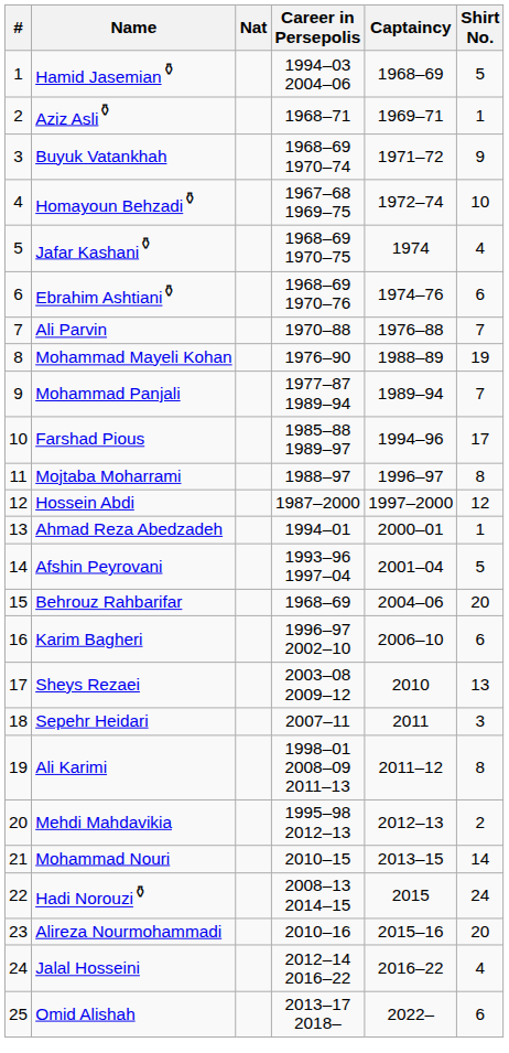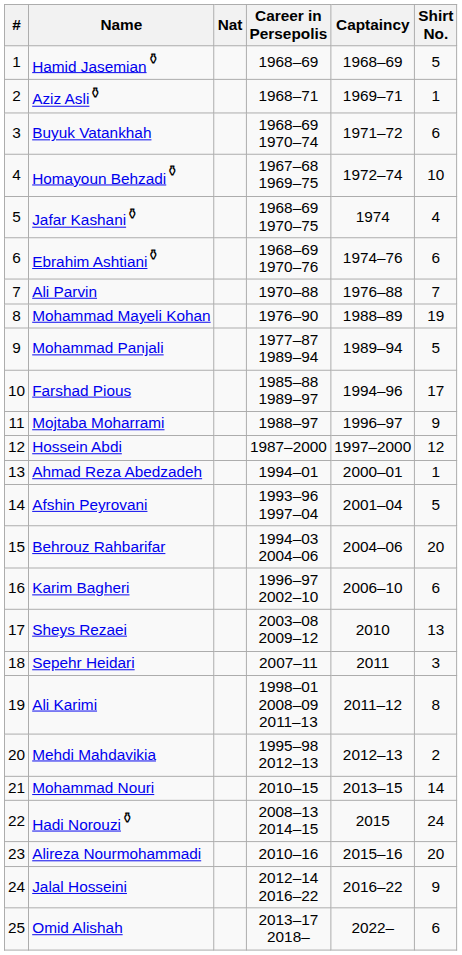 <table class="wikitable">
 <tr>
 <th>#</th>
 <th>Name</th>
 <th>Nat</th>
 <th>Career in <br>Persepolis</th>
 <th>Captaincy</th>
 <th>Shirt<br>No.</th>
 </tr>
 <tr>
 <td style="text-align:center;">1</td>
 <td><a href='#'>Hamid Jasemian</a><big><sup>⚱</sup></big></td>
 <td></td>
-<td style="text-align:center;">1994–03<br>2004–06</td>
+<td style="text-align:center;">1968–69</td>
 <td style="text-align:center;">1968–69</td>
 <td style="text-align:center;">5</td>
 </tr>
 <tr>
 <td style="text-align:center;">2</td>
 <td><a href='#'>Aziz Asli</a><big><sup>⚱</sup></big></td>
 <td></td>
 <td style="text-align:center;">1968–71</td>
 <td style="text-align:center;">1969–71</td>
 <td style="text-align:center;">1</td>
 </tr>
 <tr>
 <td style="text-align:center;">3</td>
 <td><a href='#'>Buyuk Vatankhah</a></td>
 <td></td>
 <td style="text-align:center;">1968–69<br>1970–74</td>
 <td style="text-align:center;">1971–72</td>
-<td style="text-align:center;">9</td>
+<td style="text-align:center;">6</td>
 </tr>
 <tr>
 <td style="text-align:center;">4</td>
 <td><a href='#'>Homayoun Behzadi</a><big><sup>⚱</sup></big></td>
 <td></td>
 <td style="text-align:center;">1967–68<br>1969–75</td>
 <td style="text-align:center;">1972–74</td>
 <td style="text-align:center;">10</td>
 </tr>
 <tr>
 <td style="text-align:center;">5</td>
 <td><a href='#'>Jafar Kashani</a><big><sup>⚱</sup></big></td>
 <td></td>
 <td style="text-align:center;">1968–69<br>1970–75</td>
 <td style="text-align:center;">1974</td>
 <td style="text-align:center;">4</td>
 </tr>
 <tr>
 <td style="text-align:center;">6</td>
 <td><a href='#'>Ebrahim Ashtiani</a><big><sup>⚱</sup></big></td>
 <td></td>
 <td style="text-align:center;">1968–69<br>1970–76</td>
 <td style="text-align:center;">1974–76</td>
 <td style="text-align:center;">6</td>
 </tr>
 <tr>
 <td style="text-align:center;">7</td>
 <td><a href='#'>Ali Parvin</a></td>
 <td></td>
 <td style="text-align:center;">1970–88</td>
 <td style="text-align:center;">1976–88</td>
 <td style="text-align:center;">7</td>
 </tr>
 <tr>
 <td style="text-align:center;">8</td>
 <td><a href='#'>Mohammad Mayeli Kohan</a></td>
 <td></td>
 <td style="text-align:center;">1976–90</td>
 <td style="text-align:center;">1988–89</td>
 <td style="text-align:center;">19</td>
 </tr>
 <tr>
 <td style="text-align:center;">9</td>
 <td><a href='#'>Mohammad Panjali</a></td>
 <td></td>
 <td style="text-align:center;">1977–87<br>1989–94</td>
 <td style="text-align:center;">1989–94</td>
-<td style="text-align:center;">7</td>
+<td style="text-align:center;">5</td>
 </tr>
 <tr>
 <td style="text-align:center;">10</td>
 <td><a href='#'>Farshad Pious</a></td>
 <td></td>
 <td style="text-align:center;">1985–88<br>1989–97</td>
 <td style="text-align:center;">1994–96</td>
 <td style="text-align:center;">17</td>
 </tr>
 <tr>
 <td style="text-align:center;">11</td>
 <td><a href='#'>Mojtaba Moharrami</a></td>
 <td></td>
 <td style="text-align:center;">1988–97</td>
 <td style="text-align:center;">1996–97</td>
-<td style="text-align:center;">8</td>
+<td style="text-align:center;">9</td>
 </tr>
 <tr>
 <td style="text-align:center;">12</td>
 <td><a href='#'>Hossein Abdi</a></td>
 <td></td>
 <td style="text-align:center;">1987–2000</td>
 <td style="text-align:center;">1997–2000</td>
 <td style="text-align:center;">12</td>
 </tr>
 <tr>
 <td style="text-align:center;">13</td>
 <td><a href='#'>Ahmad Reza Abedzadeh</a></td>
 <td></td>
 <td style="text-align:center;">1994–01</td>
 <td style="text-align:center;">2000–01</td>
 <td style="text-align:center;">1</td>
 </tr>
 <tr>
 <td style="text-align:center;">14</td>
 <td><a href='#'>Afshin Peyrovani</a></td>
 <td></td>
 <td style="text-align:center;">1993–96<br>1997–04</td>
 <td style="text-align:center;">2001–04</td>
 <td style="text-align:center;">5</td>
 </tr>
 <tr>
 <td style="text-align:center;">15</td>
 <td><a href='#'>Behrouz Rahbarifar</a></td>
 <td></td>
-<td style="text-align:center;">1968–69</td>
+<td style="text-align:center;">1994–03<br>2004–06</td>
 <td style="text-align:center;">2004–06</td>
 <td style="text-align:center;">20</td>
 </tr>
 <tr>
 <td style="text-align:center;">16</td>
 <td><a href='#'>Karim Bagheri</a></td>
 <td></td>
 <td style="text-align:center;">1996–97<br>2002–10</td>
 <td style="text-align:center;">2006–10</td>
 <td style="text-align:center;">6</td>
 </tr>
 <tr>
 <td style="text-align:center;">17</td>
 <td><a href='#'>Sheys Rezaei</a></td>
 <td></td>
 <td style="text-align:center;">2003–08<br>2009–12</td>
 <td style="text-align:center;">2010</td>
 <td style="text-align:center;">13</td>
 </tr>
 <tr>
 <td style="text-align:center;">18</td>
 <td><a href='#'>Sepehr Heidari</a></td>
 <td></td>
 <td style="text-align:center;">2007–11</td>
 <td style="text-align:center;">2011</td>
 <td style="text-align:center;">3</td>
 </tr>
 <tr>
 <td style="text-align:center;">19</td>
 <td><a href='#'>Ali Karimi</a></td>
 <td></td>
 <td style="text-align:center;">1998–01<br>2008–09<br>2011–13</td>
 <td style="text-align:center;">2011–12</td>
 <td style="text-align:center;">8</td>
 </tr>
 <tr>
 <td style="text-align:center;">20</td>
 <td><a href='#'>Mehdi Mahdavikia</a></td>
 <td></td>
 <td style="text-align:center;">1995–98<br>2012–13</td>
 <td style="text-align:center;">2012–13</td>
 <td style="text-align:center;">2</td>
 </tr>
 <tr>
 <td style="text-align:center;">21</td>
 <td><a href='#'>Mohammad Nouri</a></td>
 <td></td>
 <td style="text-align:center;">2010–15</td>
 <td style="text-align:center;">2013–15</td>
 <td style="text-align:center;">14</td>
 </tr>
 <tr>
 <td style="text-align:center;">22</td>
 <td><a href='#'>Hadi Norouzi</a><big><sup>⚱</sup></big></td>
 <td></td>
 <td style="text-align:center;">2008–13<br>2014–15</td>
 <td style="text-align:center;">2015</td>
 <td style="text-align:center;">24</td>
 </tr>
 <tr>
 <td style="text-align:center;">23</td>
 <td><a href='#'>Alireza Nourmohammadi</a></td>
 <td></td>
 <td style="text-align:center;">2010–16</td>
 <td style="text-align:center;">2015–16</td>
 <td style="text-align:center;">20</td>
 </tr>
 <tr>
 <td style="text-align:center;">24</td>
 <td><a href='#'>Jalal Hosseini</a></td>
 <td></td>
 <td style="text-align:center;">2012–14<br>2016–22</td>
 <td style="text-align:center;">2016–22</td>
-<td style="text-align:center;">4</td>
+<td style="text-align:center;">9</td>
 </tr>
 <tr>
 <td style="text-align:center;">25</td>
 <td><a href='#'>Omid Alishah</a></td>
 <td></td>
 <td style="text-align:center;">2013–17<br>2018–</td>
 <td style="text-align:center;">2022–</td>
 <td style="text-align:center;">6</td>
 </tr>
 </table>
